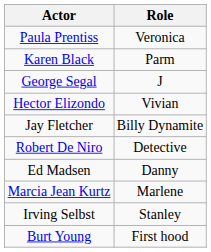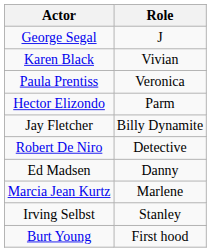 <table class="wikitable" style="text-align:center">
 <tr>
 <th>Actor</th>
 <th>Role</th>
 </tr>
 <tr>
+<td><a href='#'>George Segal</a></td>
+<td>J</td>
+</tr>
+<tr>
+<td><a href='#'>Karen Black</a></td>
+<td>Vivian</td>
+</tr>
+<tr>
 <td><a href='#'>Paula Prentiss</a></td>
 <td>Veronica</td>
 </tr>
 <tr>
-<td><a href='#'>Karen Black</a></td>
+<td><a href='#'>Hector Elizondo</a></td>
 <td>Parm</td>
-</tr>
-<tr>
-<td><a href='#'>George Segal</a></td>
-<td>J</td>
-</tr>
-<tr>
-<td><a href='#'>Hector Elizondo</a></td>
-<td>Vivian</td>
 </tr>
 <tr>
 <td>Jay Fletcher</td>
 <td>Billy Dynamite</td>
 </tr>
 <tr>
 <td><a href='#'>Robert De Niro</a></td>
 <td>Detective</td>
 </tr>
 <tr>
 <td>Ed Madsen</td>
 <td>Danny</td>
 </tr>
 <tr>
 <td><a href='#'>Marcia Jean Kurtz</a></td>
 <td>Marlene</td>
 </tr>
 <tr>
 <td>Irving Selbst</td>
 <td>Stanley</td>
 </tr>
 <tr>
 <td><a href='#'>Burt Young</a></td>
 <td>First hood</td>
 </tr>
 </table>
